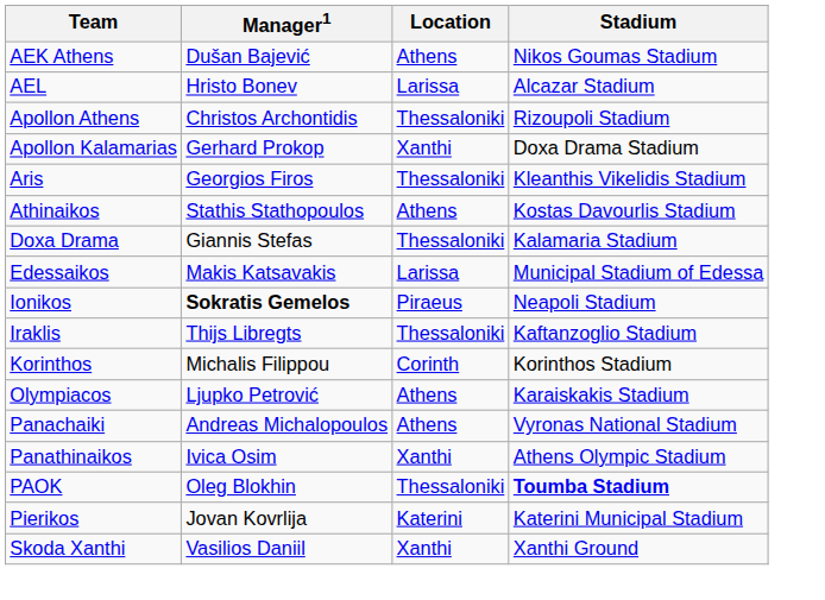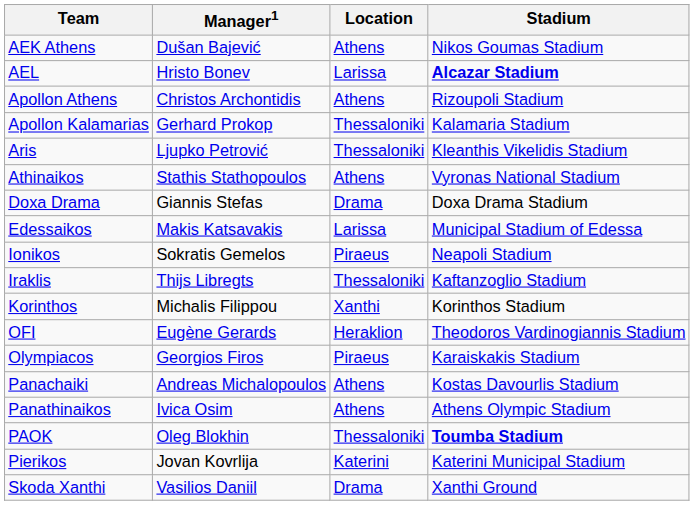 <table class="wikitable sortable" style="text-align: left;">
 <tr>
 <th>Team</th>
 <th>Manager<sup>1</sup></th>
 <th>Location</th>
 <th>Stadium</th>
 </tr>
 <tr>
 <td><a href='#'>AEK Athens</a></td>
 <td> <a href='#'>Dušan Bajević</a></td>
 <td><a href='#'>Athens</a></td>
 <td><a href='#'>Nikos Goumas Stadium</a></td>
 </tr>
 <tr>
 <td><a href='#'>AEL</a></td>
 <td> <a href='#'>Hristo Bonev</a></td>
 <td><a href='#'>Larissa</a></td>
-<td><a href='#'>Alcazar Stadium</a></td>
+<td><strong><a href='#'>Alcazar Stadium</a></strong></td>
 </tr>
 <tr>
 <td><a href='#'>Apollon Athens</a></td>
 <td> <a href='#'>Christos Archontidis</a></td>
-<td><a href='#'>Thessaloniki</a></td>
+<td><a href='#'>Athens</a></td>
 <td><a href='#'>Rizoupoli Stadium</a></td>
 </tr>
 <tr>
 <td><a href='#'>Apollon Kalamarias</a></td>
 <td> <a href='#'>Gerhard Prokop</a></td>
-<td><a href='#'>Xanthi</a></td>
-<td>Doxa Drama Stadium</td>
+<td><a href='#'>Thessaloniki</a></td>
+<td><a href='#'>Kalamaria Stadium</a></td>
 </tr>
 <tr>
 <td><a href='#'>Aris</a></td>
-<td> <a href='#'>Georgios Firos</a></td>
+<td> <a href='#'>Ljupko Petrović</a></td>
 <td><a href='#'>Thessaloniki</a></td>
 <td><a href='#'>Kleanthis Vikelidis Stadium</a></td>
 </tr>
 <tr>
 <td><a href='#'>Athinaikos</a></td>
 <td> <a href='#'>Stathis Stathopoulos</a></td>
 <td><a href='#'>Athens</a></td>
-<td><a href='#'>Kostas Davourlis Stadium</a></td>
+<td><a href='#'>Vyronas National Stadium</a></td>
 </tr>
 <tr>
 <td><a href='#'>Doxa Drama</a></td>
 <td> Giannis Stefas</td>
-<td><a href='#'>Thessaloniki</a></td>
-<td><a href='#'>Kalamaria Stadium</a></td>
+<td><a href='#'>Drama</a></td>
+<td>Doxa Drama Stadium</td>
 </tr>
 <tr>
 <td><a href='#'>Edessaikos</a></td>
 <td> <a href='#'>Makis Katsavakis</a></td>
 <td><a href='#'>Larissa</a></td>
 <td><a href='#'>Municipal Stadium of Edessa</a></td>
 </tr>
 <tr>
 <td><a href='#'>Ionikos</a></td>
-<td><strong> Sokratis Gemelos</strong></td>
+<td> Sokratis Gemelos</td>
 <td><a href='#'>Piraeus</a></td>
 <td><a href='#'>Neapoli Stadium</a></td>
 </tr>
 <tr>
 <td><a href='#'>Iraklis</a></td>
 <td> <a href='#'>Thijs Libregts</a></td>
 <td><a href='#'>Thessaloniki</a></td>
 <td><a href='#'>Kaftanzoglio Stadium</a></td>
 </tr>
 <tr>
 <td><a href='#'>Korinthos</a></td>
 <td> Michalis Filippou</td>
-<td><a href='#'>Corinth</a></td>
+<td><a href='#'>Xanthi</a></td>
 <td>Korinthos Stadium</td>
 </tr>
 <tr>
+<td><a href='#'>OFI</a></td>
+<td> <a href='#'>Eugène Gerards</a></td>
+<td><a href='#'>Heraklion</a></td>
+<td><a href='#'>Theodoros Vardinogiannis Stadium</a></td>
+</tr>
+<tr>
 <td><a href='#'>Olympiacos</a></td>
-<td> <a href='#'>Ljupko Petrović</a></td>
-<td><a href='#'>Athens</a></td>
+<td> <a href='#'>Georgios Firos</a></td>
+<td><a href='#'>Piraeus</a></td>
 <td><a href='#'>Karaiskakis Stadium</a></td>
 </tr>
 <tr>
 <td><a href='#'>Panachaiki</a></td>
 <td> <a href='#'>Andreas Michalopoulos</a></td>
 <td><a href='#'>Athens</a></td>
-<td><a href='#'>Vyronas National Stadium</a></td>
+<td><a href='#'>Kostas Davourlis Stadium</a></td>
 </tr>
 <tr>
 <td><a href='#'>Panathinaikos</a></td>
 <td> <a href='#'>Ivica Osim</a></td>
-<td><a href='#'>Xanthi</a></td>
+<td><a href='#'>Athens</a></td>
 <td><a href='#'>Athens Olympic Stadium</a></td>
 </tr>
 <tr>
 <td><a href='#'>PAOK</a></td>
 <td> <a href='#'>Oleg Blokhin</a></td>
 <td><a href='#'>Thessaloniki</a></td>
 <td><strong><a href='#'>Toumba Stadium</a></strong></td>
 </tr>
 <tr>
 <td><a href='#'>Pierikos</a></td>
 <td> Jovan Kovrlija</td>
 <td><a href='#'>Katerini</a></td>
 <td><a href='#'>Katerini Municipal Stadium</a></td>
 </tr>
 <tr>
 <td><a href='#'>Skoda Xanthi</a></td>
 <td> <a href='#'>Vasilios Daniil</a></td>
-<td><a href='#'>Xanthi</a></td>
+<td><a href='#'>Drama</a></td>
 <td><a href='#'>Xanthi Ground</a></td>
 </tr>
 </table>
